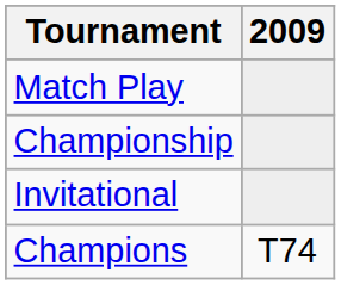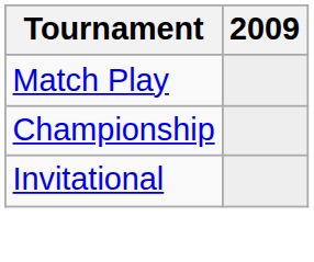 <table class="wikitable" style="text-align:center;">
 <tr>
 <th>Tournament</th>
 <th>2009</th>
 </tr>
 <tr>
 <td align="left"><a href='#'>Match Play</a></td>
 <td style="background:#eeeeee;"></td>
 </tr>
 <tr>
 <td align="left"><a href='#'>Championship</a></td>
 <td style="background:#eeeeee;"></td>
 </tr>
 <tr>
 <td align="left"><a href='#'>Invitational</a></td>
 <td style="background:#eeeeee;"></td>
 </tr>
-<tr>
-<td align="left"><a href='#'>Champions</a></td>
-<td>T74</td>
-</tr>
 </table>
